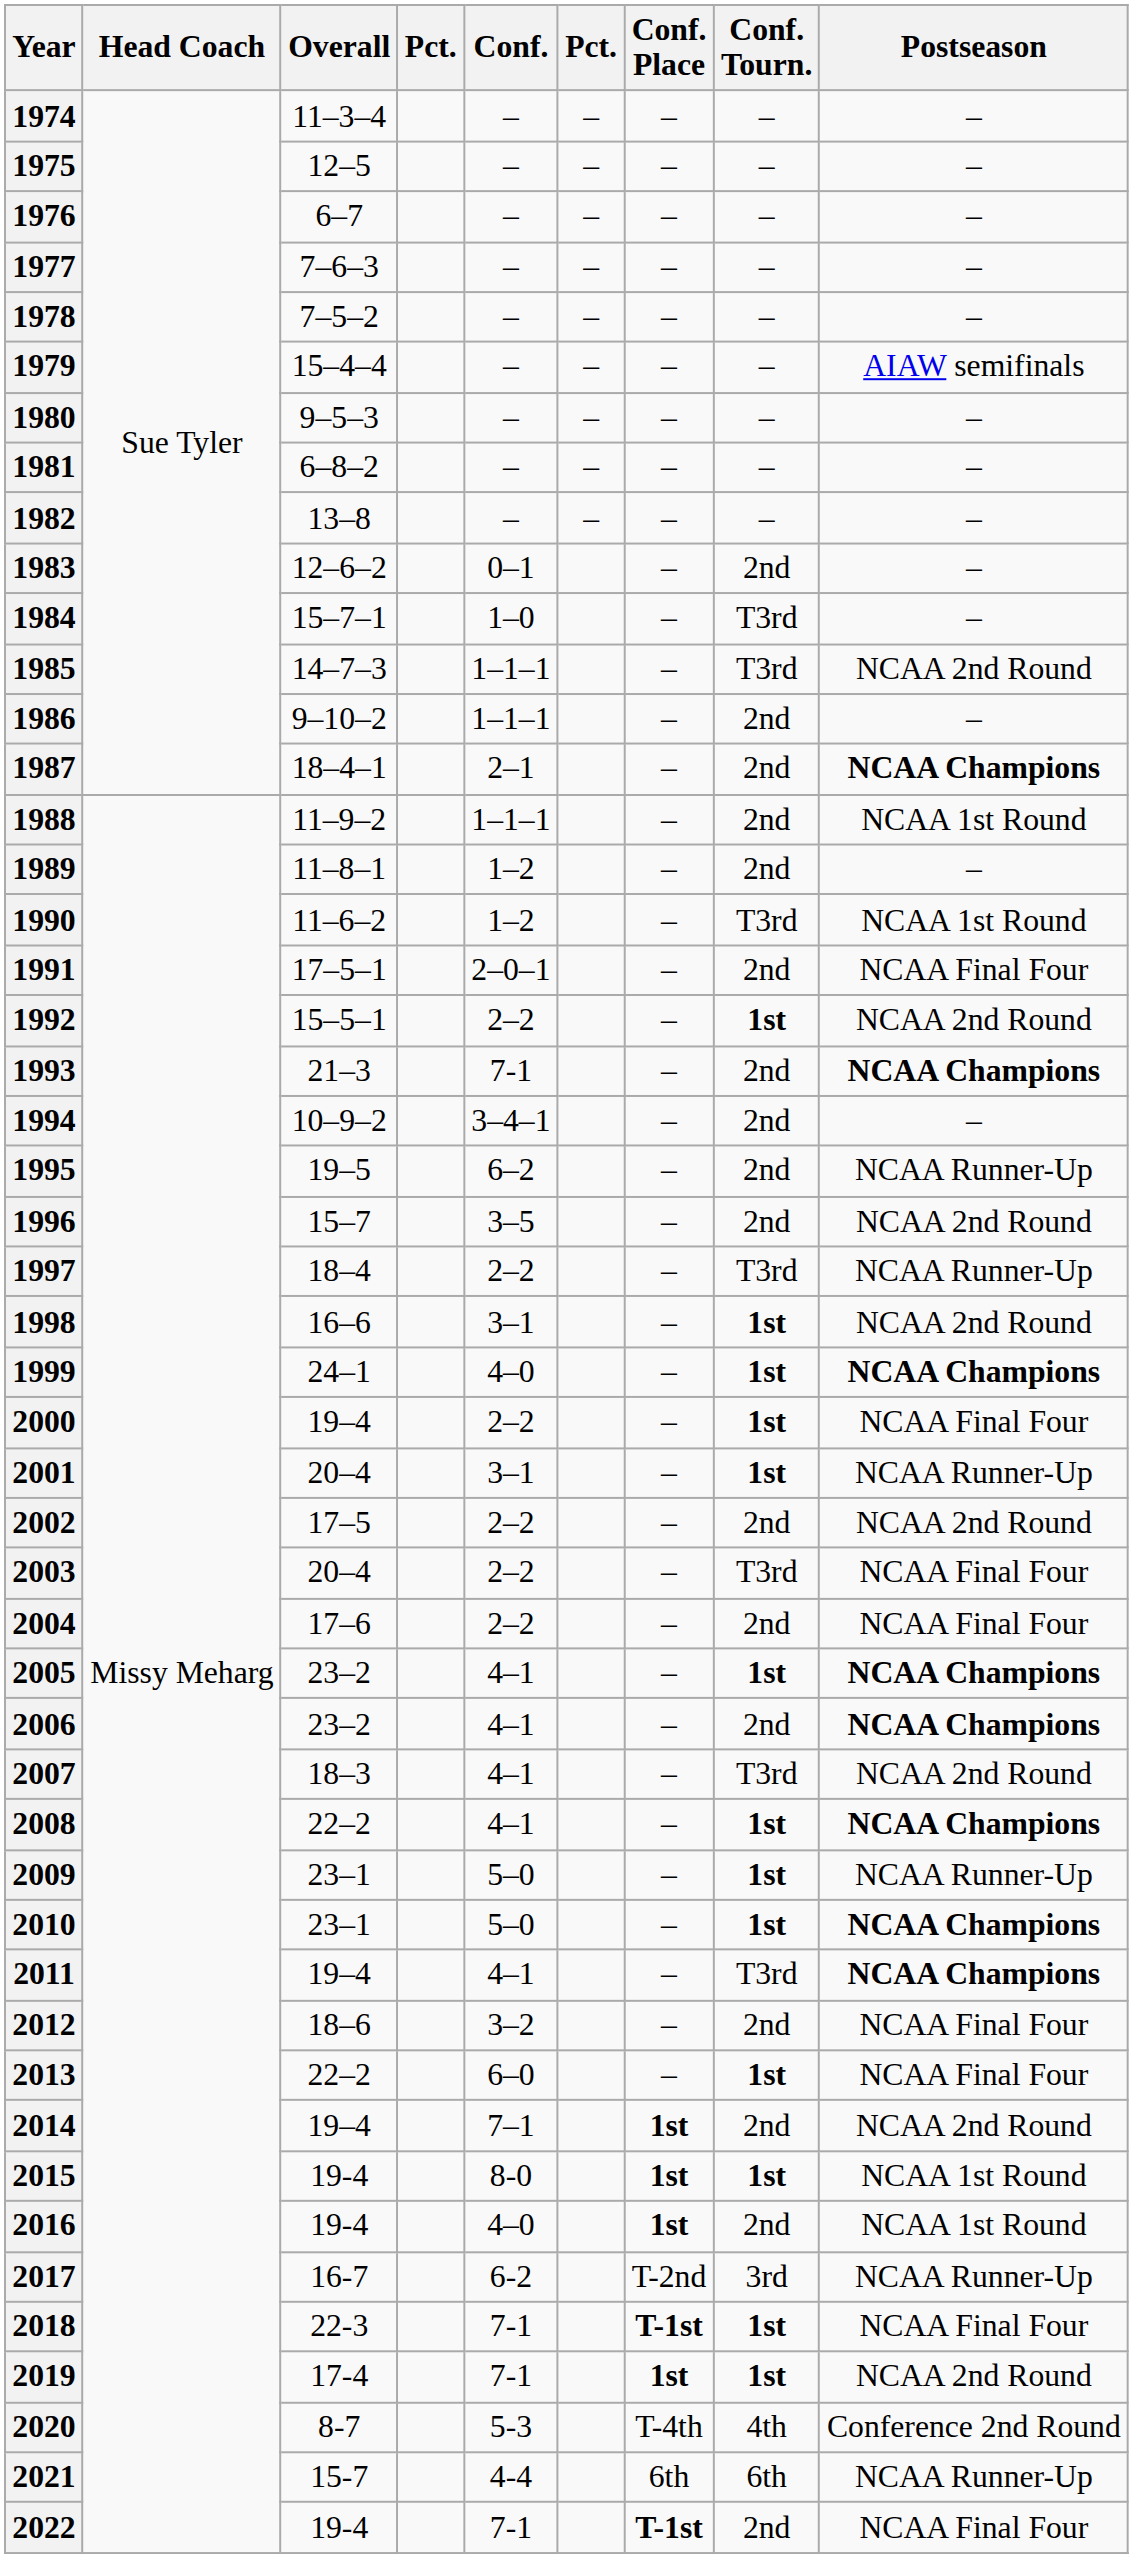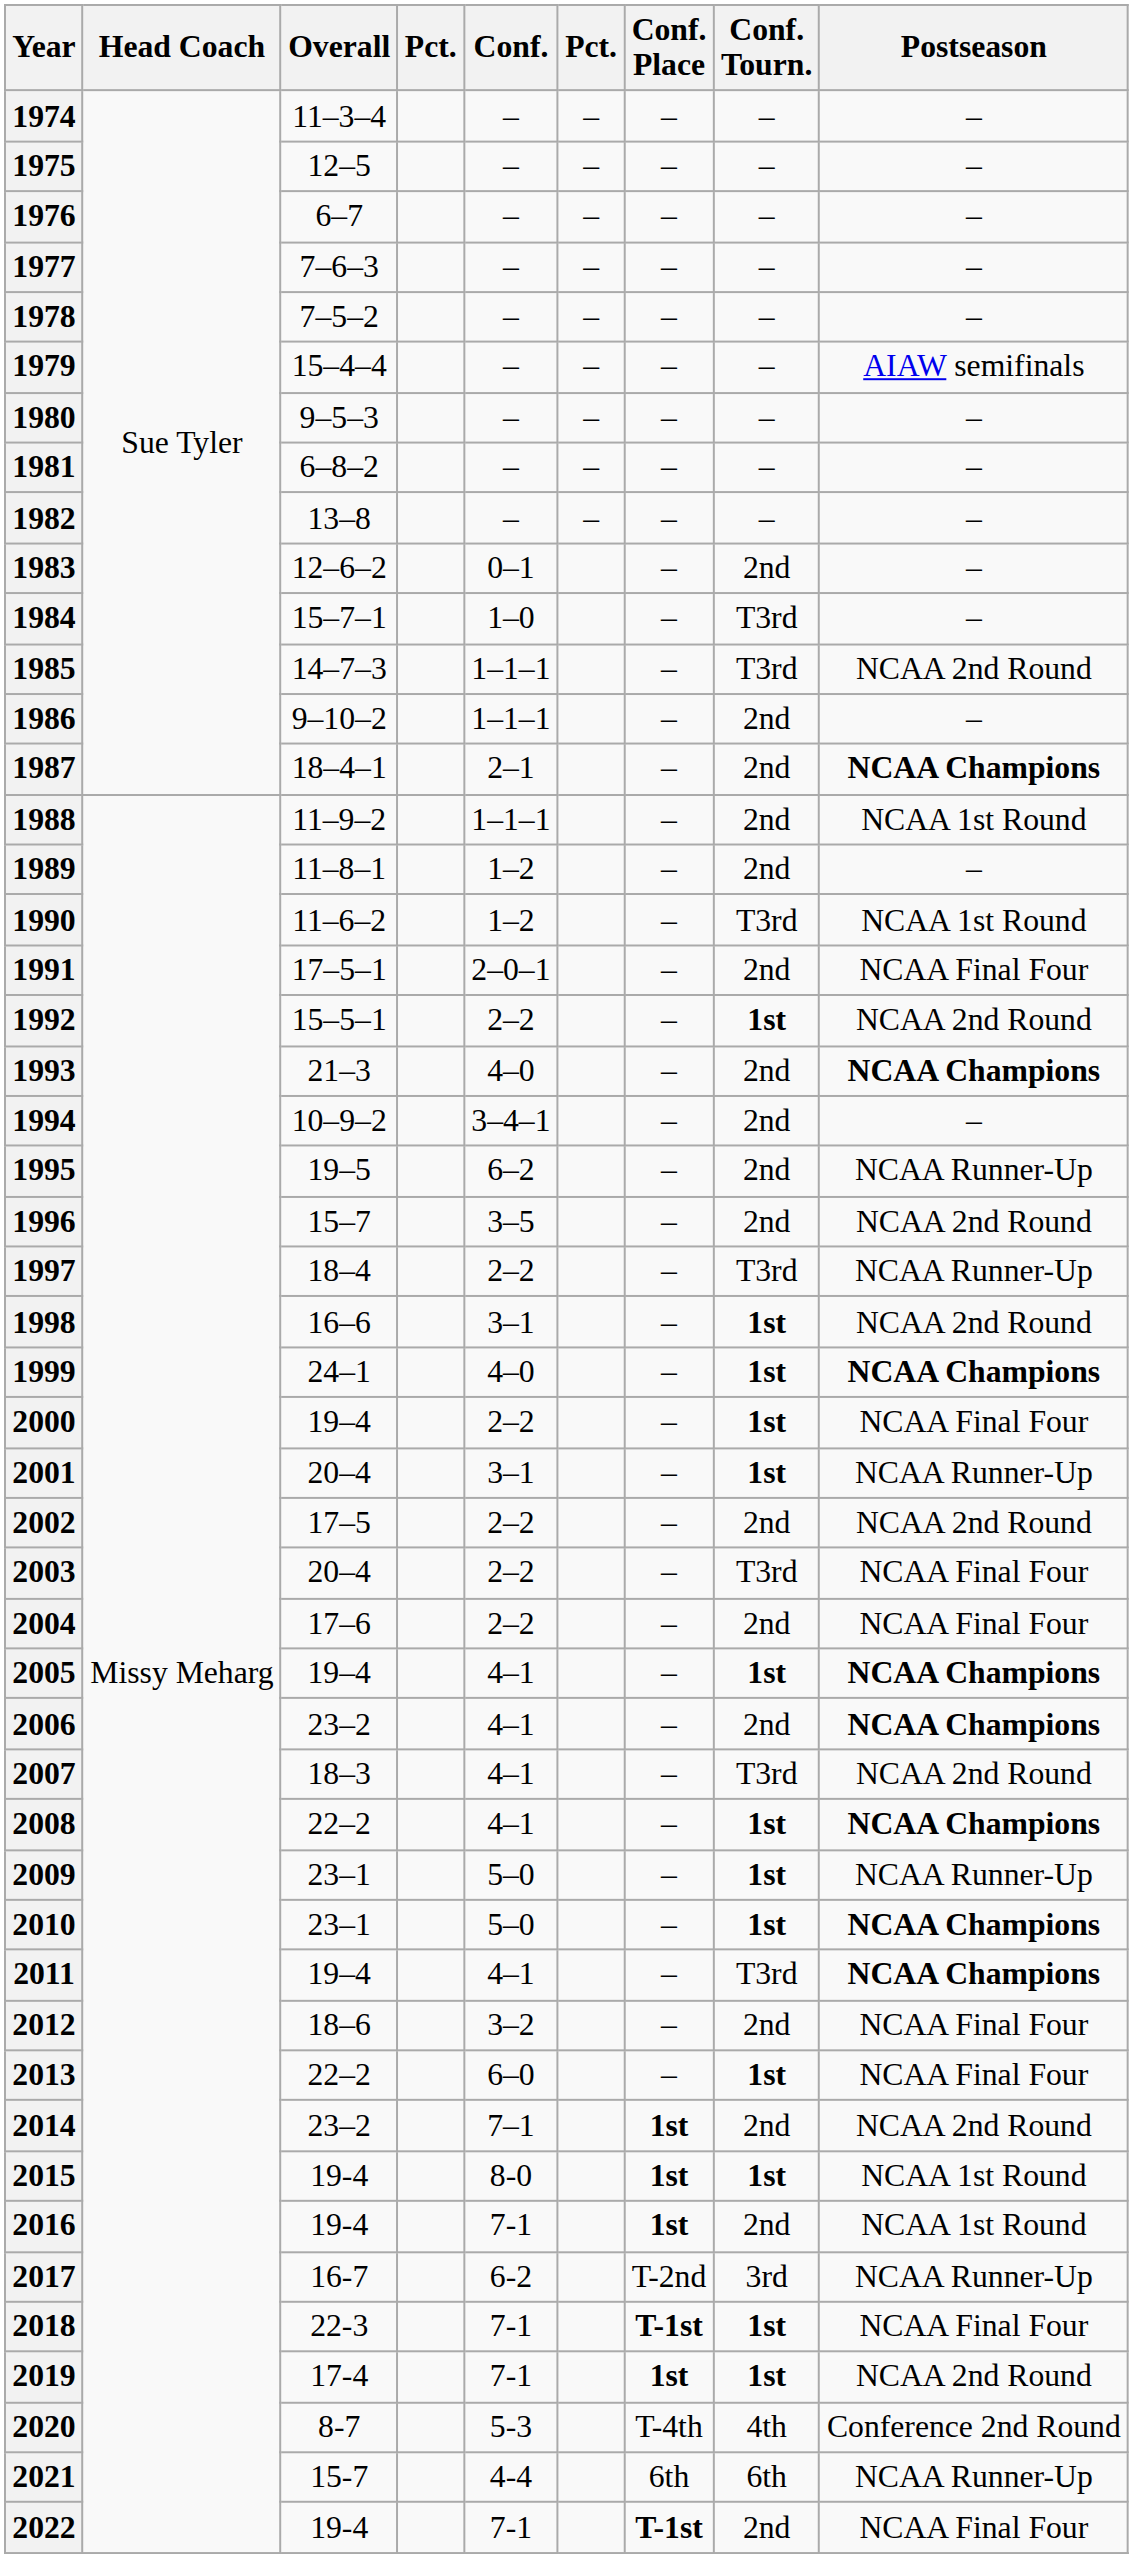 <table class="wikitable" style="text-align: center;">
 <tr>
 <th>Year</th>
 <th>Head Coach</th>
 <th>Overall</th>
 <th>Pct.</th>
 <th>Conf.</th>
 <th>Pct.</th>
 <th>Conf. <br> Place</th>
 <th>Conf. <br> Tourn.</th>
 <th>Postseason</th>
 </tr>
 <tr>
 <th>1974</th>
 <td rowspan="14">Sue Tyler</td>
 <td>11–3–4</td>
 <td></td>
 <td>–</td>
 <td>–</td>
 <td>–</td>
 <td>–</td>
 <td>–</td>
 </tr>
 <tr>
 <th>1975</th>
 <td>12–5</td>
 <td></td>
 <td>–</td>
 <td>–</td>
 <td>–</td>
 <td>–</td>
 <td>–</td>
 </tr>
 <tr>
 <th>1976</th>
 <td>6–7</td>
 <td></td>
 <td>–</td>
 <td>–</td>
 <td>–</td>
 <td>–</td>
 <td>–</td>
 </tr>
 <tr>
 <th>1977</th>
 <td>7–6–3</td>
 <td></td>
 <td>–</td>
 <td>–</td>
 <td>–</td>
 <td>–</td>
 <td>–</td>
 </tr>
 <tr>
 <th>1978</th>
 <td>7–5–2</td>
 <td></td>
 <td>–</td>
 <td>–</td>
 <td>–</td>
 <td>–</td>
 <td>–</td>
 </tr>
 <tr>
 <th>1979</th>
 <td>15–4–4</td>
 <td></td>
 <td>–</td>
 <td>–</td>
 <td>–</td>
 <td>–</td>
 <td><a href='#'>AIAW</a> semifinals</td>
 </tr>
 <tr>
 <th>1980</th>
 <td>9–5–3</td>
 <td></td>
 <td>–</td>
 <td>–</td>
 <td>–</td>
 <td>–</td>
 <td>–</td>
 </tr>
 <tr>
 <th>1981</th>
 <td>6–8–2</td>
 <td></td>
 <td>–</td>
 <td>–</td>
 <td>–</td>
 <td>–</td>
 <td>–</td>
 </tr>
 <tr>
 <th>1982</th>
 <td>13–8</td>
 <td></td>
 <td>–</td>
 <td>–</td>
 <td>–</td>
 <td>–</td>
 <td>–</td>
 </tr>
 <tr>
 <th>1983</th>
 <td>12–6–2</td>
 <td></td>
 <td>0–1</td>
 <td></td>
 <td>–</td>
 <td>2nd</td>
 <td>–</td>
 </tr>
 <tr>
 <th>1984</th>
 <td>15–7–1</td>
 <td></td>
 <td>1–0</td>
 <td></td>
 <td>–</td>
 <td>T3rd</td>
 <td>–</td>
 </tr>
 <tr>
 <th>1985</th>
 <td>14–7–3</td>
 <td></td>
 <td>1–1–1</td>
 <td></td>
 <td>–</td>
 <td>T3rd</td>
 <td>NCAA 2nd Round</td>
 </tr>
 <tr>
 <th>1986</th>
 <td>9–10–2</td>
 <td></td>
 <td>1–1–1</td>
 <td></td>
 <td>–</td>
 <td>2nd</td>
 <td>–</td>
 </tr>
 <tr>
 <th>1987</th>
 <td>18–4–1</td>
 <td></td>
 <td>2–1</td>
 <td></td>
 <td>–</td>
 <td>2nd</td>
 <td><strong>NCAA Champions</strong></td>
 </tr>
 <tr>
 <th>1988</th>
 <td rowspan="35">Missy Meharg</td>
 <td>11–9–2</td>
 <td></td>
 <td>1–1–1</td>
 <td></td>
 <td>–</td>
 <td>2nd</td>
 <td>NCAA 1st Round</td>
 </tr>
 <tr>
 <th>1989</th>
 <td>11–8–1</td>
 <td></td>
 <td>1–2</td>
 <td></td>
 <td>–</td>
 <td>2nd</td>
 <td>–</td>
 </tr>
 <tr>
 <th>1990</th>
 <td>11–6–2</td>
 <td></td>
 <td>1–2</td>
 <td></td>
 <td>–</td>
 <td>T3rd</td>
 <td>NCAA 1st Round</td>
 </tr>
 <tr>
 <th>1991</th>
 <td>17–5–1</td>
 <td></td>
 <td>2–0–1</td>
 <td></td>
 <td>–</td>
 <td>2nd</td>
 <td>NCAA Final Four</td>
 </tr>
 <tr>
 <th>1992</th>
 <td>15–5–1</td>
 <td></td>
 <td>2–2</td>
 <td></td>
 <td>–</td>
 <td><strong>1st</strong></td>
 <td>NCAA 2nd Round</td>
 </tr>
 <tr>
 <th>1993</th>
 <td>21–3</td>
 <td></td>
-<td>7-1</td>
+<td>4–0</td>
 <td></td>
 <td>–</td>
 <td>2nd</td>
 <td><strong>NCAA Champions</strong></td>
 </tr>
 <tr>
 <th>1994</th>
 <td>10–9–2</td>
 <td></td>
 <td>3–4–1</td>
 <td></td>
 <td>–</td>
 <td>2nd</td>
 <td>–</td>
 </tr>
 <tr>
 <th>1995</th>
 <td>19–5</td>
 <td></td>
 <td>6–2</td>
 <td></td>
 <td>–</td>
 <td>2nd</td>
 <td>NCAA Runner-Up</td>
 </tr>
 <tr>
 <th>1996</th>
 <td>15–7</td>
 <td></td>
 <td>3–5</td>
 <td></td>
 <td>–</td>
 <td>2nd</td>
 <td>NCAA 2nd Round</td>
 </tr>
 <tr>
 <th>1997</th>
 <td>18–4</td>
 <td></td>
 <td>2–2</td>
 <td></td>
 <td>–</td>
 <td>T3rd</td>
 <td>NCAA Runner-Up</td>
 </tr>
 <tr>
 <th>1998</th>
 <td>16–6</td>
 <td></td>
 <td>3–1</td>
 <td></td>
 <td>–</td>
 <td><strong>1st</strong></td>
 <td>NCAA 2nd Round</td>
 </tr>
 <tr>
 <th>1999</th>
 <td>24–1</td>
 <td></td>
 <td>4–0</td>
 <td></td>
 <td>–</td>
 <td><strong>1st</strong></td>
 <td><strong>NCAA Champions</strong></td>
 </tr>
 <tr>
 <th>2000</th>
 <td>19–4</td>
 <td></td>
 <td>2–2</td>
 <td></td>
 <td>–</td>
 <td><strong>1st</strong></td>
 <td>NCAA Final Four</td>
 </tr>
 <tr>
 <th>2001</th>
 <td>20–4</td>
 <td></td>
 <td>3–1</td>
 <td></td>
 <td>–</td>
 <td><strong>1st</strong></td>
 <td>NCAA Runner-Up</td>
 </tr>
 <tr>
 <th>2002</th>
 <td>17–5</td>
 <td></td>
 <td>2–2</td>
 <td></td>
 <td>–</td>
 <td>2nd</td>
 <td>NCAA 2nd Round</td>
 </tr>
 <tr>
 <th>2003</th>
 <td>20–4</td>
 <td></td>
 <td>2–2</td>
 <td></td>
 <td>–</td>
 <td>T3rd</td>
 <td>NCAA Final Four</td>
 </tr>
 <tr>
 <th>2004</th>
 <td>17–6</td>
 <td></td>
 <td>2–2</td>
 <td></td>
 <td>–</td>
 <td>2nd</td>
 <td>NCAA Final Four</td>
 </tr>
 <tr>
 <th>2005</th>
-<td>23–2</td>
+<td>19–4</td>
 <td></td>
 <td>4–1</td>
 <td></td>
 <td>–</td>
 <td><strong>1st</strong></td>
 <td><strong>NCAA Champions</strong></td>
 </tr>
 <tr>
 <th>2006</th>
 <td>23–2</td>
 <td></td>
 <td>4–1</td>
 <td></td>
 <td>–</td>
 <td>2nd</td>
 <td><strong>NCAA Champions</strong></td>
 </tr>
 <tr>
 <th>2007</th>
 <td>18–3</td>
 <td></td>
 <td>4–1</td>
 <td></td>
 <td>–</td>
 <td>T3rd</td>
 <td>NCAA 2nd Round</td>
 </tr>
 <tr>
 <th>2008</th>
 <td>22–2</td>
 <td></td>
 <td>4–1</td>
 <td></td>
 <td>–</td>
 <td><strong>1st</strong></td>
 <td><strong>NCAA Champions</strong></td>
 </tr>
 <tr>
 <th>2009</th>
 <td>23–1</td>
 <td></td>
 <td>5–0</td>
 <td></td>
 <td>–</td>
 <td><strong>1st</strong></td>
 <td>NCAA Runner-Up</td>
 </tr>
 <tr>
 <th>2010</th>
 <td>23–1</td>
 <td></td>
 <td>5–0</td>
 <td></td>
 <td>–</td>
 <td><strong>1st</strong></td>
 <td><strong>NCAA Champions</strong></td>
 </tr>
 <tr>
 <th>2011</th>
 <td>19–4</td>
 <td></td>
 <td>4–1</td>
 <td></td>
 <td>–</td>
 <td>T3rd</td>
 <td><strong>NCAA Champions</strong></td>
 </tr>
 <tr>
 <th>2012</th>
 <td>18–6</td>
 <td></td>
 <td>3–2</td>
 <td></td>
 <td>–</td>
 <td>2nd</td>
 <td>NCAA Final Four</td>
 </tr>
 <tr>
 <th>2013</th>
 <td>22–2</td>
 <td></td>
 <td>6–0</td>
 <td></td>
 <td>–</td>
 <td><strong>1st</strong></td>
 <td>NCAA Final Four</td>
 </tr>
 <tr>
 <th>2014</th>
-<td>19–4</td>
+<td>23–2</td>
 <td></td>
 <td>7–1</td>
 <td></td>
 <td><strong>1st</strong></td>
 <td>2nd</td>
 <td>NCAA 2nd Round</td>
 </tr>
 <tr>
 <th>2015</th>
 <td>19-4</td>
 <td></td>
 <td>8-0</td>
 <td></td>
 <td><strong>1st</strong></td>
 <td><strong>1st</strong></td>
 <td>NCAA 1st Round</td>
 </tr>
 <tr>
 <th>2016</th>
 <td>19-4</td>
 <td></td>
-<td>4–0</td>
+<td>7-1</td>
 <td></td>
 <td><strong>1st</strong></td>
 <td>2nd</td>
 <td>NCAA 1st Round</td>
 </tr>
 <tr>
 <th>2017</th>
 <td>16-7</td>
 <td></td>
 <td>6-2</td>
 <td></td>
 <td>T-2nd</td>
 <td>3rd</td>
 <td>NCAA Runner-Up</td>
 </tr>
 <tr>
 <th>2018</th>
 <td>22-3</td>
 <td></td>
 <td>7-1</td>
 <td></td>
 <td><strong>T-1st</strong></td>
 <td><strong>1st</strong></td>
 <td>NCAA Final Four</td>
 </tr>
 <tr>
 <th>2019</th>
 <td>17-4</td>
 <td></td>
 <td>7-1</td>
 <td></td>
 <td><strong>1st</strong></td>
 <td><strong>1st</strong></td>
 <td>NCAA 2nd Round</td>
 </tr>
 <tr>
 <th>2020</th>
 <td>8-7</td>
 <td></td>
 <td>5-3</td>
 <td></td>
 <td>T-4th</td>
 <td>4th</td>
 <td>Conference 2nd Round</td>
 </tr>
 <tr>
 <th>2021</th>
 <td>15-7</td>
 <td></td>
 <td>4-4</td>
 <td></td>
 <td>6th</td>
 <td>6th</td>
 <td>NCAA Runner-Up</td>
 </tr>
 <tr>
 <th>2022</th>
 <td>19-4</td>
 <td></td>
 <td>7-1</td>
 <td></td>
 <td><strong>T-1st</strong></td>
 <td>2nd</td>
 <td>NCAA Final Four</td>
 </tr>
 <tr>
 </tr>
 </table>
